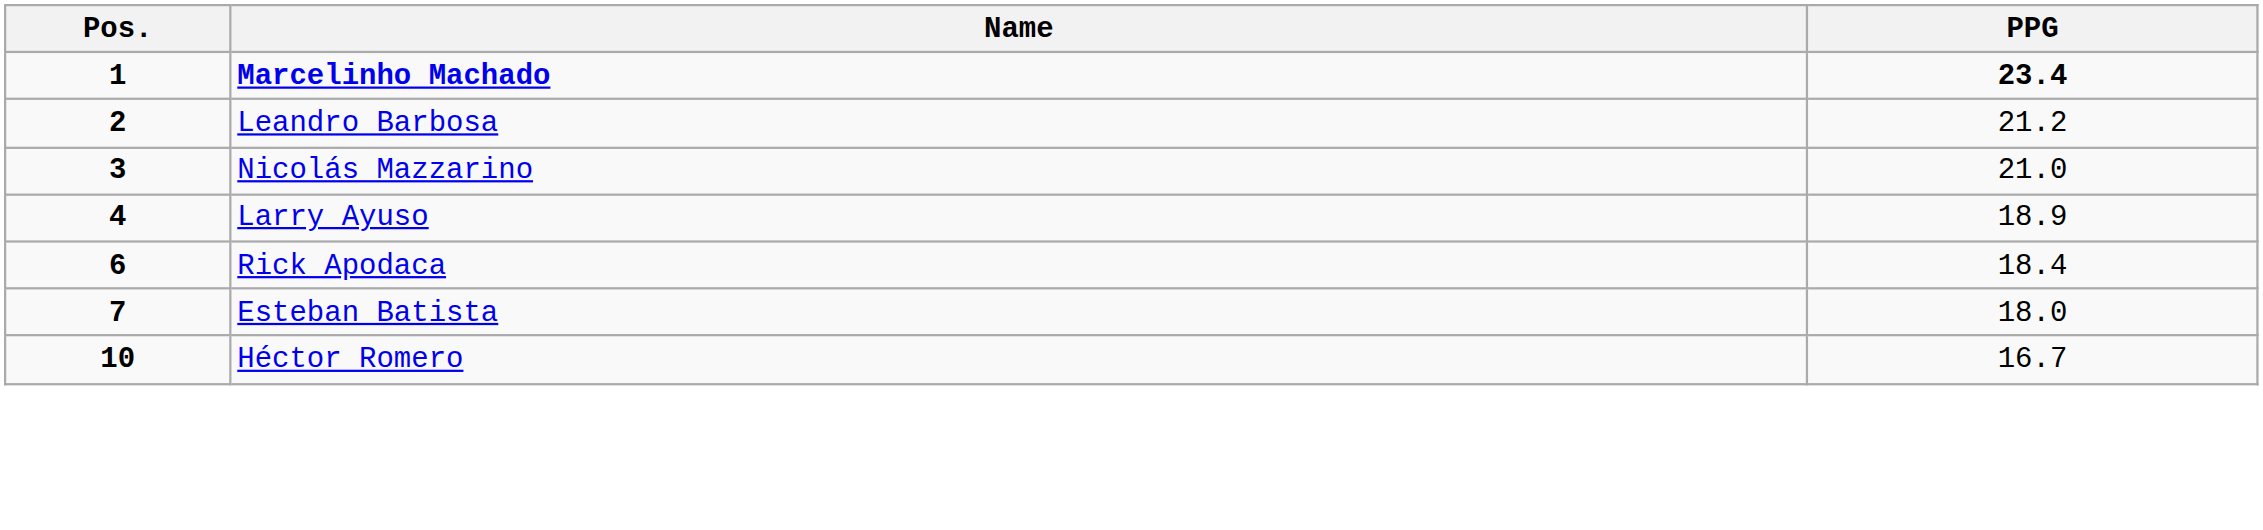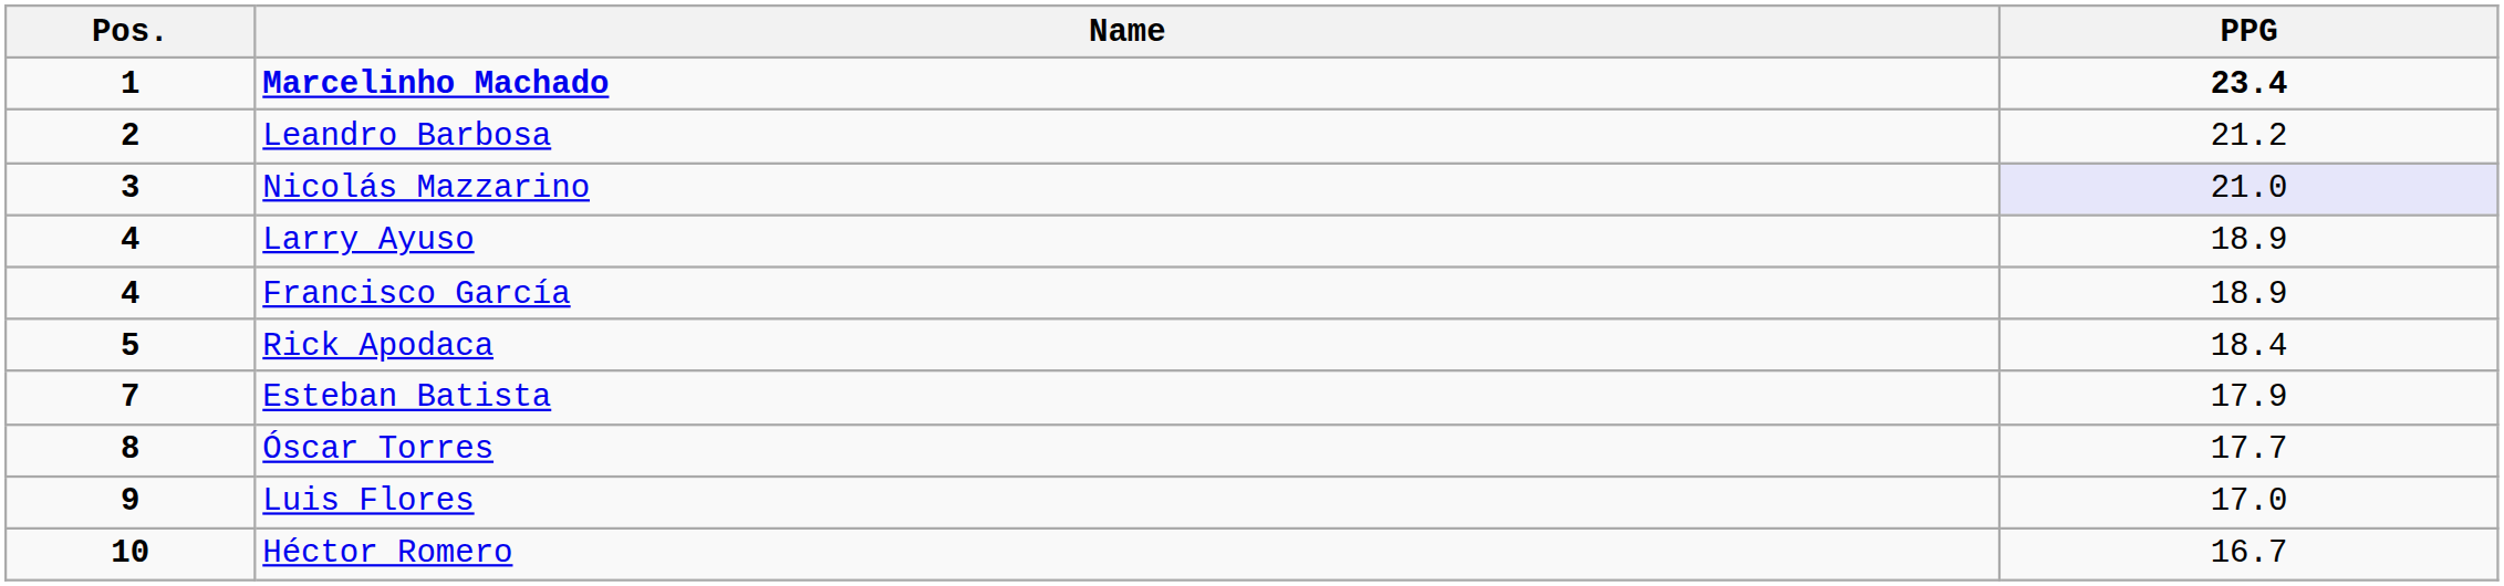 <table class=wikitable width="80%">
 <tr>
 <th width="10%">Pos.</th>
 <th width="70%">Name</th>
 <th width="20%">PPG</th>
 </tr>
 <tr>
 <td align=center><strong>1</strong></td>
 <td> <strong><a href='#'>Marcelinho Machado</a></strong></td>
 <td align=center><strong>23.4</strong></td>
 </tr>
 <tr>
 <td align=center><strong>2</strong></td>
 <td> <a href='#'>Leandro Barbosa</a></td>
 <td align=center>21.2</td>
 </tr>
 <tr>
 <td align=center><strong>3</strong></td>
 <td> <a href='#'>Nicolás Mazzarino</a></td>
-<td align=center>21.0</td>
+<td align=center style="background: lavender;">21.0</td>
 </tr>
 <tr>
 <td align=center><strong>4</strong></td>
 <td> <a href='#'>Larry Ayuso</a></td>
 <td align=center>18.9</td>
 </tr>
 <tr>
-<td align=center><strong>6</strong></td>
+<td align=center><strong>4</strong></td>
+<td> <a href='#'>Francisco García</a></td>
+<td align=center>18.9</td>
+</tr>
+<tr>
+<td align=center><strong>5</strong></td>
 <td> <a href='#'>Rick Apodaca</a></td>
 <td align=center>18.4</td>
 </tr>
 <tr>
 <td align=center><strong>7</strong></td>
 <td> <a href='#'>Esteban Batista</a></td>
-<td align=center>18.0</td>
+<td align=center>17.9</td>
+</tr>
+<tr>
+<td align=center><strong>8</strong></td>
+<td> <a href='#'>Óscar Torres</a></td>
+<td align=center>17.7</td>
+</tr>
+<tr>
+<td align=center><strong>9</strong></td>
+<td> <a href='#'>Luis Flores</a></td>
+<td align=center>17.0</td>
 </tr>
 <tr>
 <td align=center><strong>10</strong></td>
 <td> <a href='#'>Héctor Romero</a></td>
 <td align=center>16.7</td>
 </tr>
 </table>
